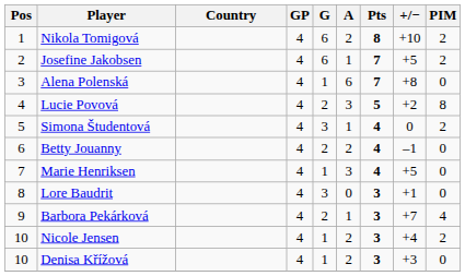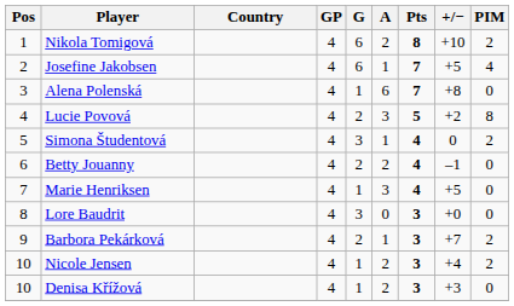 <table class="wikitable sortable" style="text-align: center;">
 <tr>
 <th width=30>Pos</th>
 <th width=150>Player</th>
 <th width=120>Country</th>
 <th width=20>GP</th>
 <th width=20>G</th>
 <th width=20>A</th>
 <th width=30>Pts</th>
 <th width=30>+/−</th>
 <th width=30>PIM</th>
 </tr>
 <tr>
 <td>1</td>
 <td align=left><a href='#'>Nikola Tomigová</a></td>
 <td align=left></td>
 <td>4</td>
 <td>6</td>
 <td>2</td>
 <td><strong>8</strong></td>
 <td>+10</td>
 <td>2</td>
 </tr>
 <tr>
 <td>2</td>
 <td align=left><a href='#'>Josefine Jakobsen</a></td>
 <td align=left></td>
 <td>4</td>
 <td>6</td>
 <td>1</td>
 <td><strong>7</strong></td>
 <td>+5</td>
-<td>2</td>
+<td>4</td>
 </tr>
 <tr>
 <td>3</td>
 <td align=left><a href='#'>Alena Polenská</a></td>
 <td align=left></td>
 <td>4</td>
 <td>1</td>
 <td>6</td>
 <td><strong>7</strong></td>
 <td>+8</td>
 <td>0</td>
 </tr>
 <tr>
 <td>4</td>
 <td align=left><a href='#'>Lucie Povová</a></td>
 <td align=left></td>
 <td>4</td>
 <td>2</td>
 <td>3</td>
 <td><strong>5</strong></td>
 <td>+2</td>
 <td>8</td>
 </tr>
 <tr>
 <td>5</td>
 <td align=left><a href='#'>Simona Študentová</a></td>
 <td align=left></td>
 <td>4</td>
 <td>3</td>
 <td>1</td>
 <td><strong>4</strong></td>
 <td>0</td>
 <td>2</td>
 </tr>
 <tr>
 <td>6</td>
 <td align=left><a href='#'>Betty Jouanny</a></td>
 <td align=left></td>
 <td>4</td>
 <td>2</td>
 <td>2</td>
 <td><strong>4</strong></td>
 <td>–1</td>
 <td>0</td>
 </tr>
 <tr>
 <td>7</td>
 <td align=left><a href='#'>Marie Henriksen</a></td>
 <td align=left></td>
 <td>4</td>
 <td>1</td>
 <td>3</td>
 <td><strong>4</strong></td>
 <td>+5</td>
 <td>0</td>
 </tr>
 <tr>
 <td>8</td>
 <td align=left><a href='#'>Lore Baudrit</a></td>
 <td align=left></td>
 <td>4</td>
 <td>3</td>
 <td>0</td>
 <td><strong>3</strong></td>
-<td>+1</td>
+<td>+0</td>
 <td>0</td>
 </tr>
 <tr>
 <td>9</td>
 <td align=left><a href='#'>Barbora Pekárková</a></td>
 <td align=left></td>
 <td>4</td>
 <td>2</td>
 <td>1</td>
 <td><strong>3</strong></td>
 <td>+7</td>
-<td>4</td>
+<td>2</td>
 </tr>
 <tr>
 <td>10</td>
 <td align=left><a href='#'>Nicole Jensen</a></td>
 <td align=left></td>
 <td>4</td>
 <td>1</td>
 <td>2</td>
 <td><strong>3</strong></td>
 <td>+4</td>
 <td>2</td>
 </tr>
 <tr>
 <td>10</td>
 <td align=left><a href='#'>Denisa Křížová</a></td>
 <td align=left></td>
 <td>4</td>
 <td>1</td>
 <td>2</td>
 <td><strong>3</strong></td>
 <td>+3</td>
 <td>0</td>
 </tr>
 <tr>
 </tr>
 </table>
